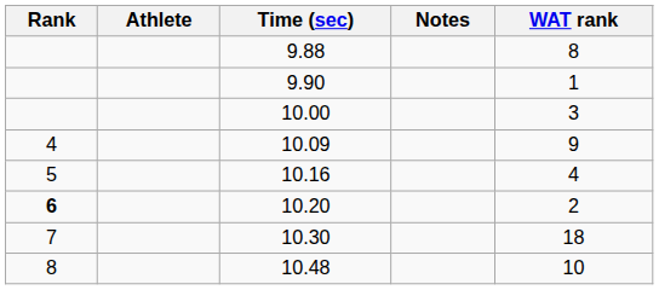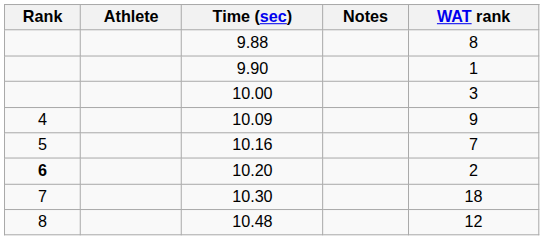 <table class="wikitable" width=85%>
 <tr>
 </tr>
 <tr>
 <th>Rank</th>
 <th>Athlete</th>
 <th>Time (<a href='#'>sec</a>)</th>
 <th>Notes</th>
 <th><a href='#'>WAT</a> rank</th>
 </tr>
 <tr align="center">
 <td></td>
 <td align="left"></td>
 <td>9.88</td>
 <td></td>
 <td>8</td>
 </tr>
 <tr align="center">
 <td></td>
 <td align="left"></td>
 <td>9.90</td>
 <td></td>
 <td>1</td>
 </tr>
 <tr align="center">
 <td></td>
 <td align="left"></td>
 <td>10.00</td>
 <td></td>
 <td>3</td>
 </tr>
 <tr align="center">
 <td>4</td>
 <td align="left"></td>
 <td>10.09</td>
 <td></td>
 <td>9</td>
 </tr>
 <tr align="center">
 <td>5</td>
 <td align="left"></td>
 <td>10.16</td>
 <td></td>
-<td>4</td>
+<td>7</td>
 </tr>
 <tr align="center">
 <td><strong>6</strong></td>
 <td align="left"></td>
 <td>10.20</td>
 <td></td>
 <td>2</td>
 </tr>
 <tr align="center">
 <td>7</td>
 <td align="left"></td>
 <td>10.30</td>
 <td></td>
 <td>18</td>
 </tr>
 <tr align="center">
 <td>8</td>
 <td align="left"></td>
 <td>10.48</td>
 <td></td>
-<td>10</td>
+<td>12</td>
 </tr>
 </table>
